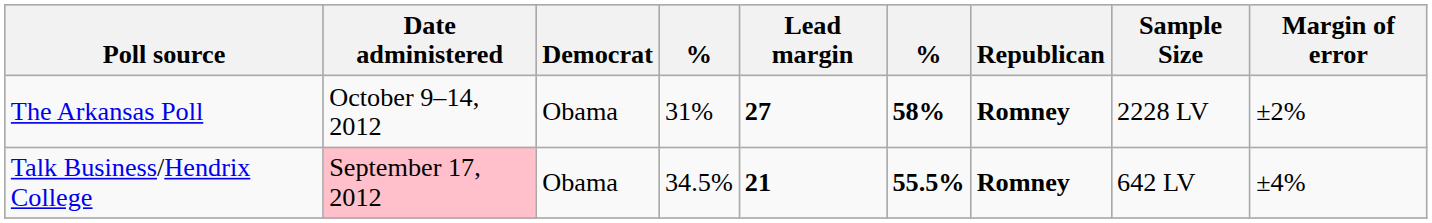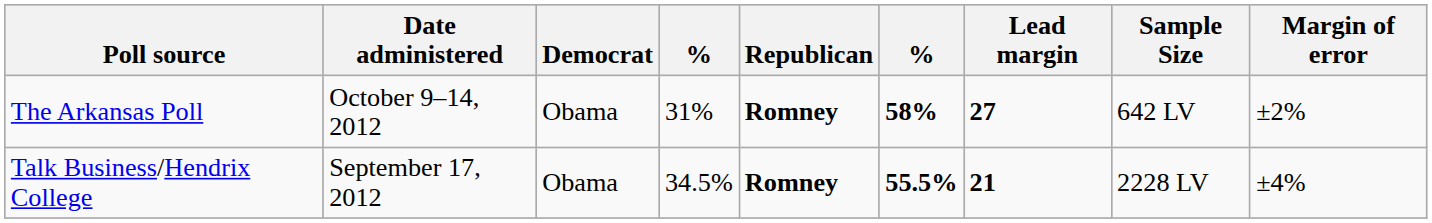 <table class="wikitable">
 <tr valign=bottom>
 <th>Poll source</th>
 <th>Date administered</th>
 <th>Democrat</th>
 <th>%</th>
+<th>Republican</th>
+<th>%</th>
 <th>Lead margin</th>
-<th>%</th>
-<th>Republican</th>
 <th>Sample Size</th>
 <th>Margin of error</th>
 </tr>
 <tr>
 <td><a href='#'>The Arkansas Poll</a></td>
 <td>October 9–14, 2012</td>
 <td>Obama</td>
 <td>31%</td>
+<td><strong>Romney</strong></td>
+<td><strong>58%</strong></td>
 <td><strong>27</strong></td>
-<td><strong>58%</strong></td>
-<td><strong>Romney</strong></td>
-<td>2228 LV</td>
+<td>642 LV</td>
 <td>±2%</td>
 </tr>
 <tr>
 <td><a href='#'>Talk Business</a>/<a href='#'>Hendrix College</a></td>
-<td style="background: pink;">September 17, 2012</td>
+<td>September 17, 2012</td>
 <td>Obama</td>
 <td>34.5%</td>
+<td><strong>Romney</strong></td>
+<td><strong>55.5%</strong></td>
 <td><strong>21</strong></td>
-<td><strong>55.5%</strong></td>
-<td><strong>Romney</strong></td>
-<td>642 LV</td>
+<td>2228 LV</td>
 <td>±4%</td>
 </tr>
 </table>
